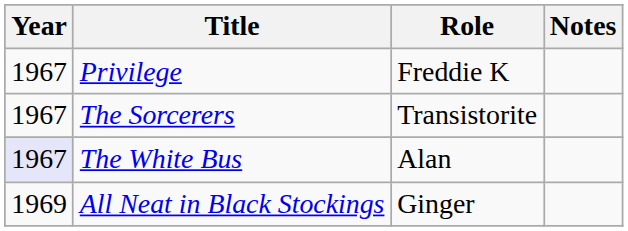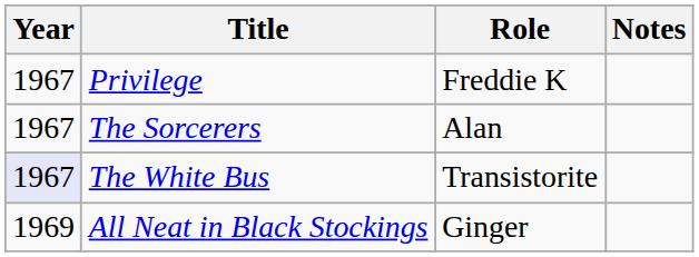 <table class="wikitable">
 <tr>
 <th>Year</th>
 <th>Title</th>
 <th>Role</th>
 <th>Notes</th>
 </tr>
 <tr>
 <td>1967</td>
 <td><em><a href='#'>Privilege</a></em></td>
 <td>Freddie K</td>
 <td></td>
 </tr>
 <tr>
 <td>1967</td>
 <td><em><a href='#'>The Sorcerers</a></em></td>
-<td>Transistorite</td>
+<td>Alan</td>
 <td></td>
 </tr>
 <tr>
 <td style="background: lavender;">1967</td>
 <td><em><a href='#'>The White Bus</a></em></td>
-<td>Alan</td>
+<td>Transistorite</td>
 <td></td>
 </tr>
 <tr>
 <td>1969</td>
 <td><em><a href='#'>All Neat in Black Stockings</a></em></td>
 <td>Ginger</td>
 <td></td>
 </tr>
 </table>
